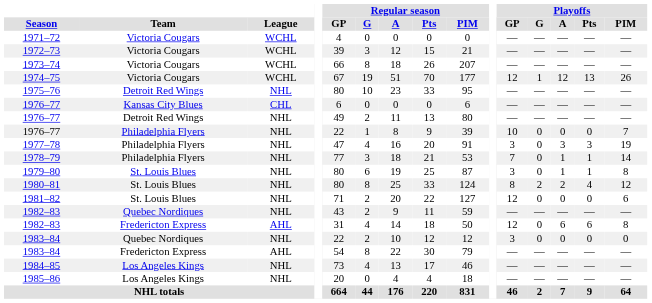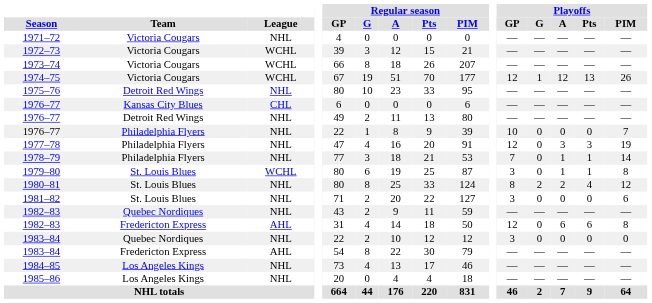 <table border="0" cellpadding="1" cellspacing="0" style="text-align:center; width:60em">
 <tr bgcolor="#e0e0e0">
 <th colspan="3" bgcolor="#ffffff"> </th>
 <th rowspan="99" bgcolor="#ffffff"> </th>
 <th colspan="5"><a href='#'>Regular season</a></th>
 <th rowspan="99" bgcolor="#ffffff"> </th>
 <th colspan="5"><a href='#'>Playoffs</a></th>
 </tr>
 <tr bgcolor="#e0e0e0">
 <th><a href='#'>Season</a></th>
 <th>Team</th>
 <th>League</th>
 <th>GP</th>
 <th><a href='#'>G</a></th>
 <th><a href='#'>A</a></th>
 <th><a href='#'>Pts</a></th>
 <th><a href='#'>PIM</a></th>
 <th>GP</th>
 <th>G</th>
 <th>A</th>
 <th>Pts</th>
 <th>PIM</th>
 </tr>
 <tr>
 <td><a href='#'>1971–72</a></td>
 <td><a href='#'>Victoria Cougars</a></td>
-<td><a href='#'>WCHL</a></td>
+<td>NHL</td>
 <td>4</td>
 <td>0</td>
 <td>0</td>
 <td>0</td>
 <td>0</td>
 <td>—</td>
 <td>—</td>
 <td>—</td>
 <td>—</td>
 <td>—</td>
 </tr>
 <tr style="background:#f0f0f0;">
 <td><a href='#'>1972–73</a></td>
 <td>Victoria Cougars</td>
 <td>WCHL</td>
 <td>39</td>
 <td>3</td>
 <td>12</td>
 <td>15</td>
 <td>21</td>
 <td>—</td>
 <td>—</td>
 <td>—</td>
 <td>—</td>
 <td>—</td>
 </tr>
 <tr>
 <td><a href='#'>1973–74</a></td>
 <td>Victoria Cougars</td>
 <td>WCHL</td>
 <td>66</td>
 <td>8</td>
 <td>18</td>
 <td>26</td>
 <td>207</td>
 <td>—</td>
 <td>—</td>
 <td>—</td>
 <td>—</td>
 <td>—</td>
 </tr>
 <tr style="background:#f0f0f0;">
 <td><a href='#'>1974–75</a></td>
 <td>Victoria Cougars</td>
 <td>WCHL</td>
 <td>67</td>
 <td>19</td>
 <td>51</td>
 <td>70</td>
 <td>177</td>
 <td>12</td>
 <td>1</td>
 <td>12</td>
 <td>13</td>
 <td>26</td>
 </tr>
 <tr>
 <td><a href='#'>1975–76</a></td>
 <td><a href='#'>Detroit Red Wings</a></td>
 <td><a href='#'>NHL</a></td>
 <td>80</td>
 <td>10</td>
 <td>23</td>
 <td>33</td>
 <td>95</td>
 <td>—</td>
 <td>—</td>
 <td>—</td>
 <td>—</td>
 <td>—</td>
 </tr>
 <tr style="background:#f0f0f0;">
 <td><a href='#'>1976–77</a></td>
 <td><a href='#'>Kansas City Blues</a></td>
 <td><a href='#'>CHL</a></td>
 <td>6</td>
 <td>0</td>
 <td>0</td>
 <td>0</td>
 <td>6</td>
 <td>—</td>
 <td>—</td>
 <td>—</td>
 <td>—</td>
 <td>—</td>
 </tr>
 <tr>
 <td><a href='#'>1976–77</a></td>
 <td>Detroit Red Wings</td>
 <td>NHL</td>
 <td>49</td>
 <td>2</td>
 <td>11</td>
 <td>13</td>
 <td>80</td>
 <td>—</td>
 <td>—</td>
 <td>—</td>
 <td>—</td>
 <td>—</td>
 </tr>
 <tr style="background:#f0f0f0;">
 <td>1976–77</td>
 <td><a href='#'>Philadelphia Flyers</a></td>
 <td>NHL</td>
 <td>22</td>
 <td>1</td>
 <td>8</td>
 <td>9</td>
 <td>39</td>
 <td>10</td>
 <td>0</td>
 <td>0</td>
 <td>0</td>
 <td>7</td>
 </tr>
 <tr>
 <td><a href='#'>1977–78</a></td>
 <td>Philadelphia Flyers</td>
 <td>NHL</td>
 <td>47</td>
 <td>4</td>
 <td>16</td>
 <td>20</td>
 <td>91</td>
-<td>3</td>
+<td>12</td>
 <td>0</td>
 <td>3</td>
 <td>3</td>
 <td>19</td>
 </tr>
 <tr style="background:#f0f0f0;">
 <td><a href='#'>1978–79</a></td>
 <td>Philadelphia Flyers</td>
 <td>NHL</td>
 <td>77</td>
 <td>3</td>
 <td>18</td>
 <td>21</td>
 <td>53</td>
 <td>7</td>
 <td>0</td>
 <td>1</td>
 <td>1</td>
 <td>14</td>
 </tr>
 <tr>
 <td><a href='#'>1979–80</a></td>
 <td><a href='#'>St. Louis Blues</a></td>
-<td>NHL</td>
+<td><a href='#'>WCHL</a></td>
 <td>80</td>
 <td>6</td>
 <td>19</td>
 <td>25</td>
 <td>87</td>
 <td>3</td>
 <td>0</td>
 <td>1</td>
 <td>1</td>
 <td>8</td>
 </tr>
 <tr style="background:#f0f0f0;">
 <td><a href='#'>1980–81</a></td>
 <td>St. Louis Blues</td>
 <td>NHL</td>
 <td>80</td>
 <td>8</td>
 <td>25</td>
 <td>33</td>
 <td>124</td>
 <td>8</td>
 <td>2</td>
 <td>2</td>
 <td>4</td>
 <td>12</td>
 </tr>
 <tr>
 <td><a href='#'>1981–82</a></td>
 <td>St. Louis Blues</td>
 <td>NHL</td>
 <td>71</td>
 <td>2</td>
 <td>20</td>
 <td>22</td>
 <td>127</td>
-<td>12</td>
+<td>3</td>
 <td>0</td>
 <td>0</td>
 <td>0</td>
 <td>6</td>
 </tr>
 <tr style="background:#f0f0f0;">
 <td><a href='#'>1982–83</a></td>
 <td><a href='#'>Quebec Nordiques</a></td>
 <td>NHL</td>
 <td>43</td>
 <td>2</td>
 <td>9</td>
 <td>11</td>
 <td>59</td>
 <td>—</td>
 <td>—</td>
 <td>—</td>
 <td>—</td>
 <td>—</td>
 </tr>
 <tr>
 <td><a href='#'>1982–83</a></td>
 <td><a href='#'>Fredericton Express</a></td>
 <td><a href='#'>AHL</a></td>
 <td>31</td>
 <td>4</td>
 <td>14</td>
 <td>18</td>
 <td>50</td>
 <td>12</td>
 <td>0</td>
 <td>6</td>
 <td>6</td>
 <td>8</td>
 </tr>
 <tr style="background:#f0f0f0;">
 <td><a href='#'>1983–84</a></td>
 <td>Quebec Nordiques</td>
 <td>NHL</td>
 <td>22</td>
 <td>2</td>
 <td>10</td>
 <td>12</td>
 <td>12</td>
 <td>3</td>
 <td>0</td>
 <td>0</td>
 <td>0</td>
 <td>0</td>
 </tr>
 <tr>
 <td><a href='#'>1983–84</a></td>
 <td>Fredericton Express</td>
 <td>AHL</td>
 <td>54</td>
 <td>8</td>
 <td>22</td>
 <td>30</td>
 <td>79</td>
 <td>—</td>
 <td>—</td>
 <td>—</td>
 <td>—</td>
 <td>—</td>
 </tr>
 <tr style="background:#f0f0f0;">
 <td><a href='#'>1984–85</a></td>
 <td><a href='#'>Los Angeles Kings</a></td>
 <td>NHL</td>
 <td>73</td>
 <td>4</td>
 <td>13</td>
 <td>17</td>
 <td>46</td>
 <td>—</td>
 <td>—</td>
 <td>—</td>
 <td>—</td>
 <td>—</td>
 </tr>
 <tr>
 <td><a href='#'>1985–86</a></td>
 <td>Los Angeles Kings</td>
 <td>NHL</td>
 <td>20</td>
 <td>0</td>
 <td>4</td>
 <td>4</td>
 <td>18</td>
 <td>—</td>
 <td>—</td>
 <td>—</td>
 <td>—</td>
 <td>—</td>
 </tr>
 <tr style="background:#e0e0e0;">
 <th colspan="3">NHL totals</th>
 <th>664</th>
 <th>44</th>
 <th>176</th>
 <th>220</th>
 <th>831</th>
 <th>46</th>
 <th>2</th>
 <th>7</th>
 <th>9</th>
 <th>64</th>
 </tr>
 </table>
